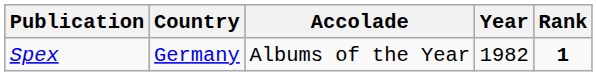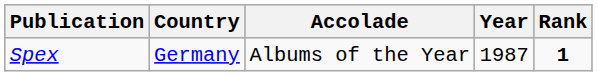 <table class="wikitable">
 <tr>
 <th>Publication</th>
 <th>Country</th>
 <th>Accolade</th>
 <th>Year</th>
 <th>Rank</th>
 </tr>
 <tr>
 <td><em><a href='#'>Spex</a></em></td>
 <td><a href='#'>Germany</a></td>
 <td>Albums of the Year</td>
-<td>1982</td>
+<td>1987</td>
 <td style="text-align:center;"><strong>1</strong></td>
 </tr>
 </table>
